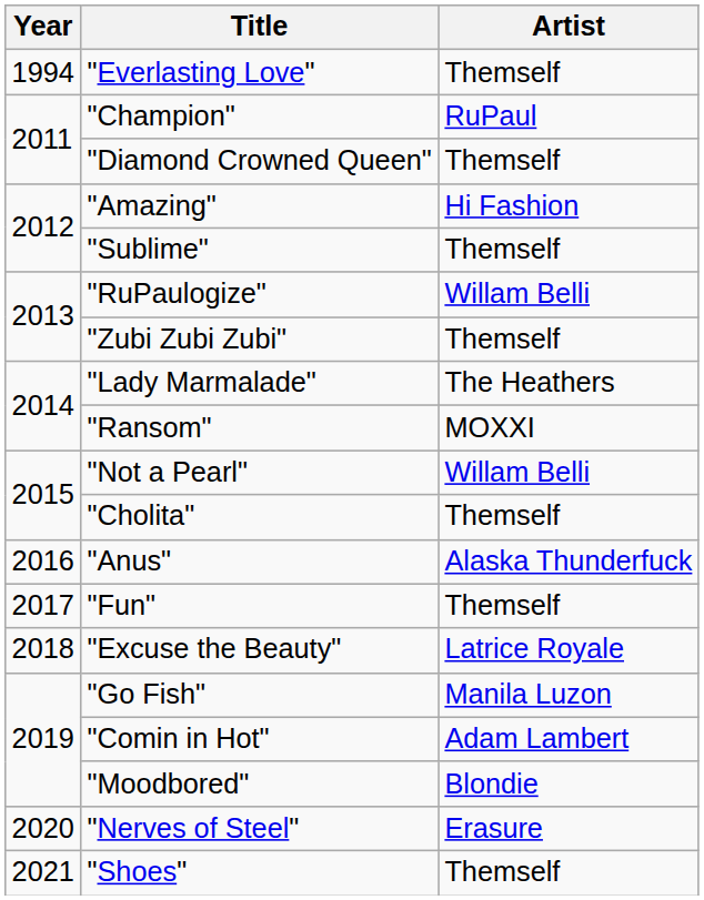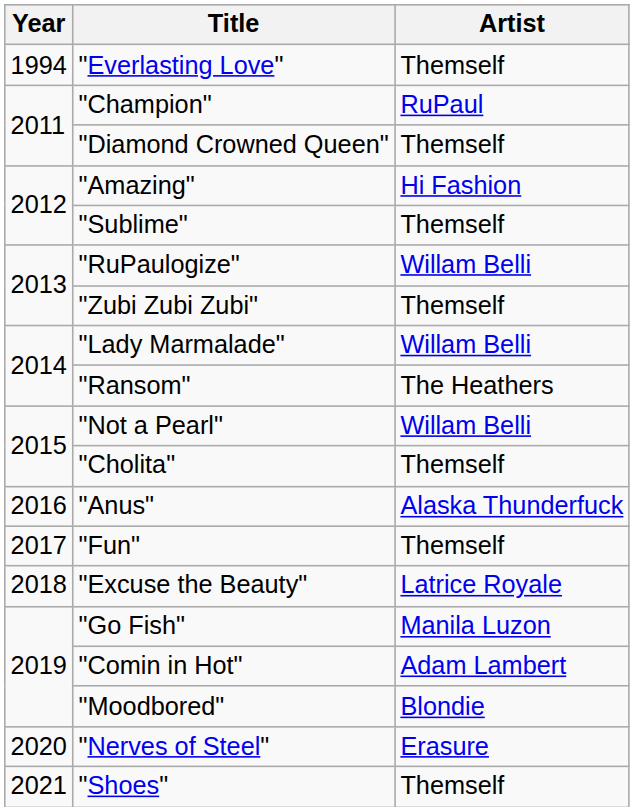 <table class="wikitable">
 <tr>
 <th>Year</th>
 <th>Title</th>
 <th>Artist</th>
 </tr>
 <tr>
 <td>1994</td>
 <td>"<a href='#'>Everlasting Love</a>"</td>
 <td>Themself</td>
 </tr>
 <tr>
 <td rowspan="2">2011</td>
 <td>"Champion"</td>
 <td><a href='#'>RuPaul</a></td>
 </tr>
 <tr>
 <td>"Diamond Crowned Queen"</td>
 <td>Themself</td>
 </tr>
 <tr>
 <td rowspan="2">2012</td>
 <td>"Amazing"</td>
 <td><a href='#'>Hi Fashion</a></td>
 </tr>
 <tr>
 <td>"Sublime"</td>
 <td>Themself</td>
 </tr>
 <tr>
 <td rowspan="2">2013</td>
 <td>"RuPaulogize"</td>
 <td><a href='#'>Willam Belli</a></td>
 </tr>
 <tr>
 <td>"Zubi Zubi Zubi"</td>
 <td>Themself</td>
 </tr>
 <tr>
 <td rowspan="2">2014</td>
 <td>"Lady Marmalade"</td>
-<td>The Heathers</td>
+<td><a href='#'>Willam Belli</a></td>
 </tr>
 <tr>
 <td>"Ransom"</td>
-<td>MOXXI</td>
+<td>The Heathers</td>
 </tr>
 <tr>
 <td rowspan="2">2015</td>
 <td>"Not a Pearl"</td>
 <td><a href='#'>Willam Belli</a></td>
 </tr>
 <tr>
 <td>"Cholita"</td>
 <td>Themself</td>
 </tr>
 <tr>
 <td>2016</td>
 <td>"Anus"</td>
 <td><a href='#'>Alaska Thunderfuck</a></td>
 </tr>
 <tr>
 <td>2017</td>
 <td>"Fun"</td>
 <td>Themself</td>
 </tr>
 <tr>
 <td>2018</td>
 <td>"Excuse the Beauty"</td>
 <td><a href='#'>Latrice Royale</a></td>
 </tr>
 <tr>
 <td rowspan="3">2019</td>
 <td>"Go Fish"</td>
 <td><a href='#'>Manila Luzon</a></td>
 </tr>
 <tr>
 <td>"Comin in Hot"</td>
 <td><a href='#'>Adam Lambert</a></td>
 </tr>
 <tr>
 <td>"Moodbored"</td>
 <td><a href='#'>Blondie</a></td>
 </tr>
 <tr>
 <td>2020</td>
 <td>"<a href='#'>Nerves of Steel</a>"</td>
 <td><a href='#'>Erasure</a></td>
 </tr>
 <tr>
 <td>2021</td>
 <td>"<a href='#'>Shoes</a>"</td>
 <td>Themself</td>
 </tr>
 </table>
